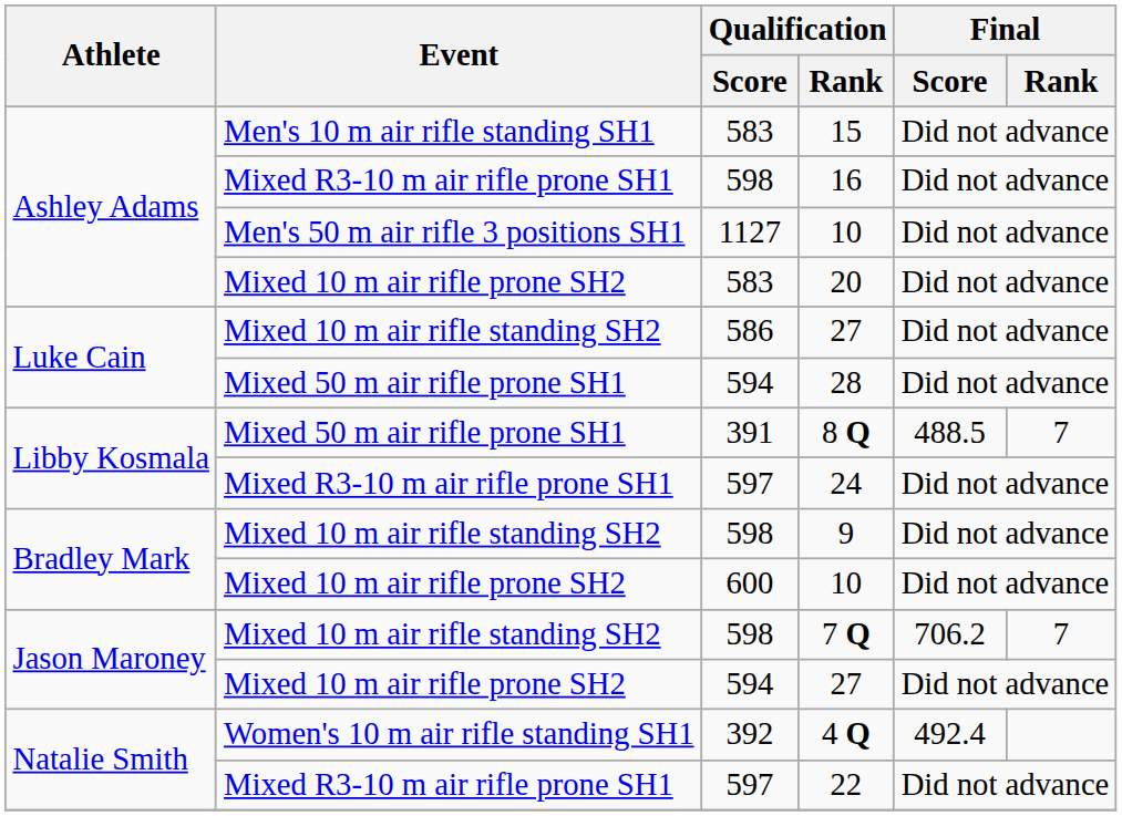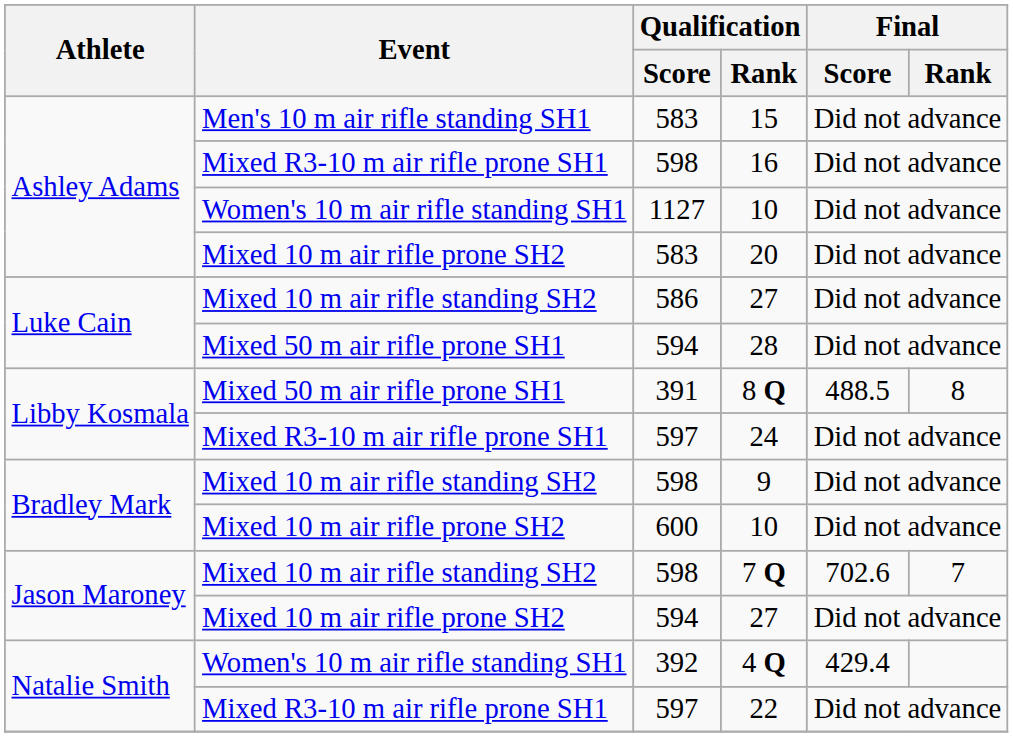 <table class=wikitable>
 <tr>
 <th rowspan="2">Athlete</th>
 <th rowspan="2">Event</th>
 <th colspan="2">Qualification</th>
 <th colspan="2">Final</th>
 </tr>
 <tr>
 <th>Score</th>
 <th>Rank</th>
 <th>Score</th>
 <th>Rank</th>
 </tr>
 <tr>
 <td rowspan="4"><a href='#'>Ashley Adams</a></td>
 <td><a href='#'>Men's 10 m air rifle standing SH1</a></td>
 <td align="center">583</td>
 <td align="center">15</td>
 <td align="center" colspan=2>Did not advance</td>
 </tr>
 <tr>
 <td><a href='#'>Mixed R3-10 m air rifle prone SH1</a></td>
 <td align="center">598</td>
 <td align="center">16</td>
 <td align="center" colspan=2>Did not advance</td>
 </tr>
 <tr>
-<td><a href='#'>Men's 50 m air rifle 3 positions SH1</a></td>
+<td><a href='#'>Women's 10 m air rifle standing SH1</a></td>
 <td align="center">1127</td>
 <td align="center">10</td>
 <td align="center" colspan=2>Did not advance</td>
 </tr>
 <tr>
 <td><a href='#'>Mixed 10 m air rifle prone SH2</a></td>
 <td align="center">583</td>
 <td align="center">20</td>
 <td align="center" colspan=2>Did not advance</td>
 </tr>
 <tr>
 <td rowspan="2"><a href='#'>Luke Cain</a></td>
 <td><a href='#'>Mixed 10 m air rifle standing SH2</a></td>
 <td align="center">586</td>
 <td align="center">27</td>
 <td align="center" colspan=2>Did not advance</td>
 </tr>
 <tr>
 <td><a href='#'>Mixed 50 m air rifle prone SH1</a></td>
 <td align="center">594</td>
 <td align="center">28</td>
 <td align="center" colspan=2>Did not advance</td>
 </tr>
 <tr>
 <td rowspan="2"><a href='#'>Libby Kosmala</a></td>
 <td><a href='#'>Mixed 50 m air rifle prone SH1</a></td>
 <td align="center">391</td>
 <td align="center">8 <strong>Q</strong></td>
 <td align="center">488.5</td>
-<td align="center">7</td>
+<td align="center">8</td>
 </tr>
 <tr>
 <td><a href='#'>Mixed R3-10 m air rifle prone SH1</a></td>
 <td align="center">597</td>
 <td align="center">24</td>
 <td align="center" colspan=2>Did not advance</td>
 </tr>
 <tr>
 <td rowspan="2"><a href='#'>Bradley Mark</a></td>
 <td><a href='#'>Mixed 10 m air rifle standing SH2</a></td>
 <td align="center">598</td>
 <td align="center">9</td>
 <td align="center" colspan=2>Did not advance</td>
 </tr>
 <tr>
 <td><a href='#'>Mixed 10 m air rifle prone SH2</a></td>
 <td align="center">600</td>
 <td align="center">10</td>
 <td align="center" colspan=2>Did not advance</td>
 </tr>
 <tr>
 <td rowspan="2"><a href='#'>Jason Maroney</a></td>
 <td><a href='#'>Mixed 10 m air rifle standing SH2</a></td>
 <td align="center">598</td>
 <td align="center">7 <strong>Q</strong></td>
-<td align="center">706.2</td>
+<td align="center">702.6</td>
 <td align="center">7</td>
 </tr>
 <tr>
 <td><a href='#'>Mixed 10 m air rifle prone SH2</a></td>
 <td align="center">594</td>
 <td align="center">27</td>
 <td align="center" colspan=2>Did not advance</td>
 </tr>
 <tr>
 <td rowspan="2"><a href='#'>Natalie Smith</a></td>
 <td><a href='#'>Women's 10 m air rifle standing SH1</a></td>
 <td align="center">392</td>
 <td align="center">4 <strong>Q</strong></td>
-<td align="center">492.4</td>
+<td align="center">429.4</td>
 <td align="center"></td>
 </tr>
 <tr>
 <td><a href='#'>Mixed R3-10 m air rifle prone SH1</a></td>
 <td align="center">597</td>
 <td align="center">22</td>
 <td align="center" colspan=2>Did not advance</td>
 </tr>
 <tr>
 </tr>
 </table>
